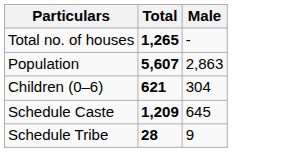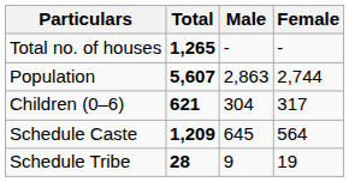 <table class="wikitable">
 <tr>
 <th>Particulars</th>
 <th>Total</th>
 <th>Male</th>
+<th>Female</th>
 </tr>
 <tr>
 <td>Total no. of houses</td>
 <td><strong>1,265</strong></td>
+<td>-</td>
 <td>-</td>
 </tr>
 <tr>
 <td>Population</td>
 <td><strong>5,607</strong></td>
 <td>2,863</td>
+<td>2,744</td>
 </tr>
 <tr>
 <td>Children (0–6)</td>
 <td><strong>621</strong></td>
 <td>304</td>
+<td>317</td>
 </tr>
 <tr>
 <td>Schedule Caste</td>
 <td><strong>1,209</strong></td>
 <td>645</td>
+<td>564</td>
 </tr>
 <tr>
 <td>Schedule Tribe</td>
 <td><strong>28</strong></td>
 <td>9</td>
+<td>19</td>
 </tr>
 </table>
